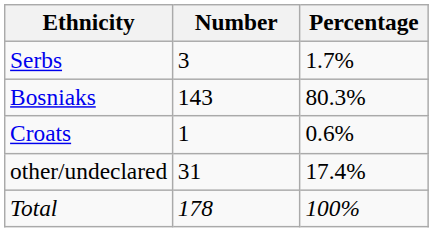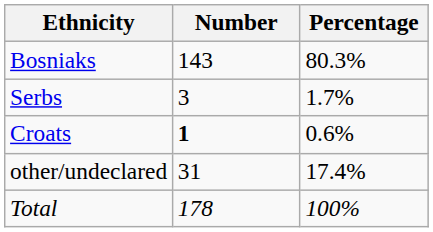 <table class="wikitable">
 <tr>
 <th width="100px">Ethnicity</th>
 <th width="80px">Number</th>
 <th width="80px">Percentage</th>
 </tr>
 <tr>
+<td><a href='#'>Bosniaks</a></td>
+<td>143</td>
+<td>80.3%</td>
+</tr>
+<tr>
 <td><a href='#'>Serbs</a></td>
 <td>3</td>
 <td>1.7%</td>
 </tr>
 <tr>
-<td><a href='#'>Bosniaks</a></td>
-<td>143</td>
-<td>80.3%</td>
-</tr>
-<tr>
 <td><a href='#'>Croats</a></td>
-<td>1</td>
+<td><strong>1</strong></td>
 <td>0.6%</td>
 </tr>
 <tr>
 <td>other/undeclared</td>
 <td>31</td>
 <td>17.4%</td>
 </tr>
 <tr>
 <td><em>Total</em></td>
 <td><em>178</em></td>
 <td><em>100%</em></td>
 </tr>
 </table>
